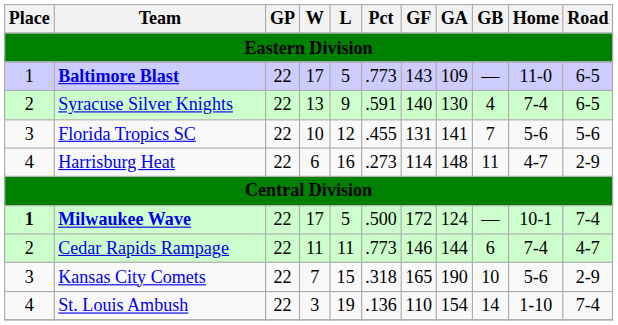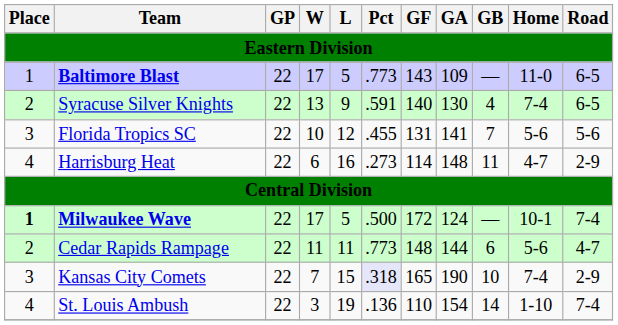 <table class="wikitable" style="text-align: center;">
 <tr>
 <th>Place</th>
 <th width="180">Team</th>
 <th width="20">GP</th>
 <th width="20">W</th>
 <th width="20">L</th>
 <th width="20">Pct</th>
 <th width="20">GF</th>
 <th width="20">GA</th>
 <th width="25">GB</th>
 <th width="30">Home</th>
 <th width="35">Road</th>
 </tr>
 <tr>
 <th style=background-color:Green colspan=11><span>Eastern Division</span></th>
 </tr>
 <tr style="background-color:#ccccff;">
 <td>1</td>
 <td align=left><strong><a href='#'>Baltimore Blast</a></strong></td>
 <td>22</td>
 <td>17</td>
 <td>5</td>
 <td>.773</td>
 <td>143</td>
 <td>109</td>
 <td>—</td>
 <td>11-0</td>
 <td>6-5</td>
 </tr>
 <tr style="background-color:#ccffcc;">
 <td>2</td>
 <td align=left><a href='#'>Syracuse Silver Knights</a></td>
 <td>22</td>
 <td>13</td>
 <td>9</td>
 <td>.591</td>
 <td>140</td>
 <td>130</td>
 <td>4</td>
 <td>7-4</td>
 <td>6-5</td>
 </tr>
 <tr>
 <td>3</td>
 <td align=left><a href='#'>Florida Tropics SC</a></td>
 <td>22</td>
 <td>10</td>
 <td>12</td>
 <td>.455</td>
 <td>131</td>
 <td>141</td>
 <td>7</td>
 <td>5-6</td>
 <td>5-6</td>
 </tr>
 <tr>
 <td>4</td>
 <td align=left><a href='#'>Harrisburg Heat</a></td>
 <td>22</td>
 <td>6</td>
 <td>16</td>
 <td>.273</td>
 <td>114</td>
 <td>148</td>
 <td>11</td>
 <td>4-7</td>
 <td>2-9</td>
 </tr>
 <tr>
 <th style=background-color:Green colspan=11><span>Central Division</span></th>
 </tr>
 <tr style="background-color:#ccffcc;">
 <td><strong>1</strong></td>
 <td align=left><strong><a href='#'>Milwaukee Wave</a></strong></td>
 <td>22</td>
 <td>17</td>
 <td>5</td>
 <td>.500</td>
 <td>172</td>
 <td>124</td>
 <td>—</td>
 <td>10-1</td>
 <td>7-4</td>
 </tr>
 <tr style="background-color:#ccffcc;">
 <td>2</td>
 <td align=left><a href='#'>Cedar Rapids Rampage</a></td>
 <td>22</td>
 <td>11</td>
 <td>11</td>
 <td>.773</td>
-<td>146</td>
+<td>148</td>
 <td>144</td>
 <td>6</td>
-<td>7-4</td>
+<td>5-6</td>
 <td>4-7</td>
 </tr>
 <tr>
 <td>3</td>
 <td align=left><a href='#'>Kansas City Comets</a></td>
 <td>22</td>
 <td>7</td>
 <td>15</td>
-<td>.318</td>
+<td style="background: lavender;">.318</td>
 <td>165</td>
 <td>190</td>
 <td>10</td>
-<td>5-6</td>
+<td>7-4</td>
 <td>2-9</td>
 </tr>
 <tr>
 <td>4</td>
 <td align=left><a href='#'>St. Louis Ambush</a></td>
 <td>22</td>
 <td>3</td>
 <td>19</td>
 <td>.136</td>
 <td>110</td>
 <td>154</td>
 <td>14</td>
 <td>1-10</td>
 <td>7-4</td>
 </tr>
 <tr>
 </tr>
 </table>
